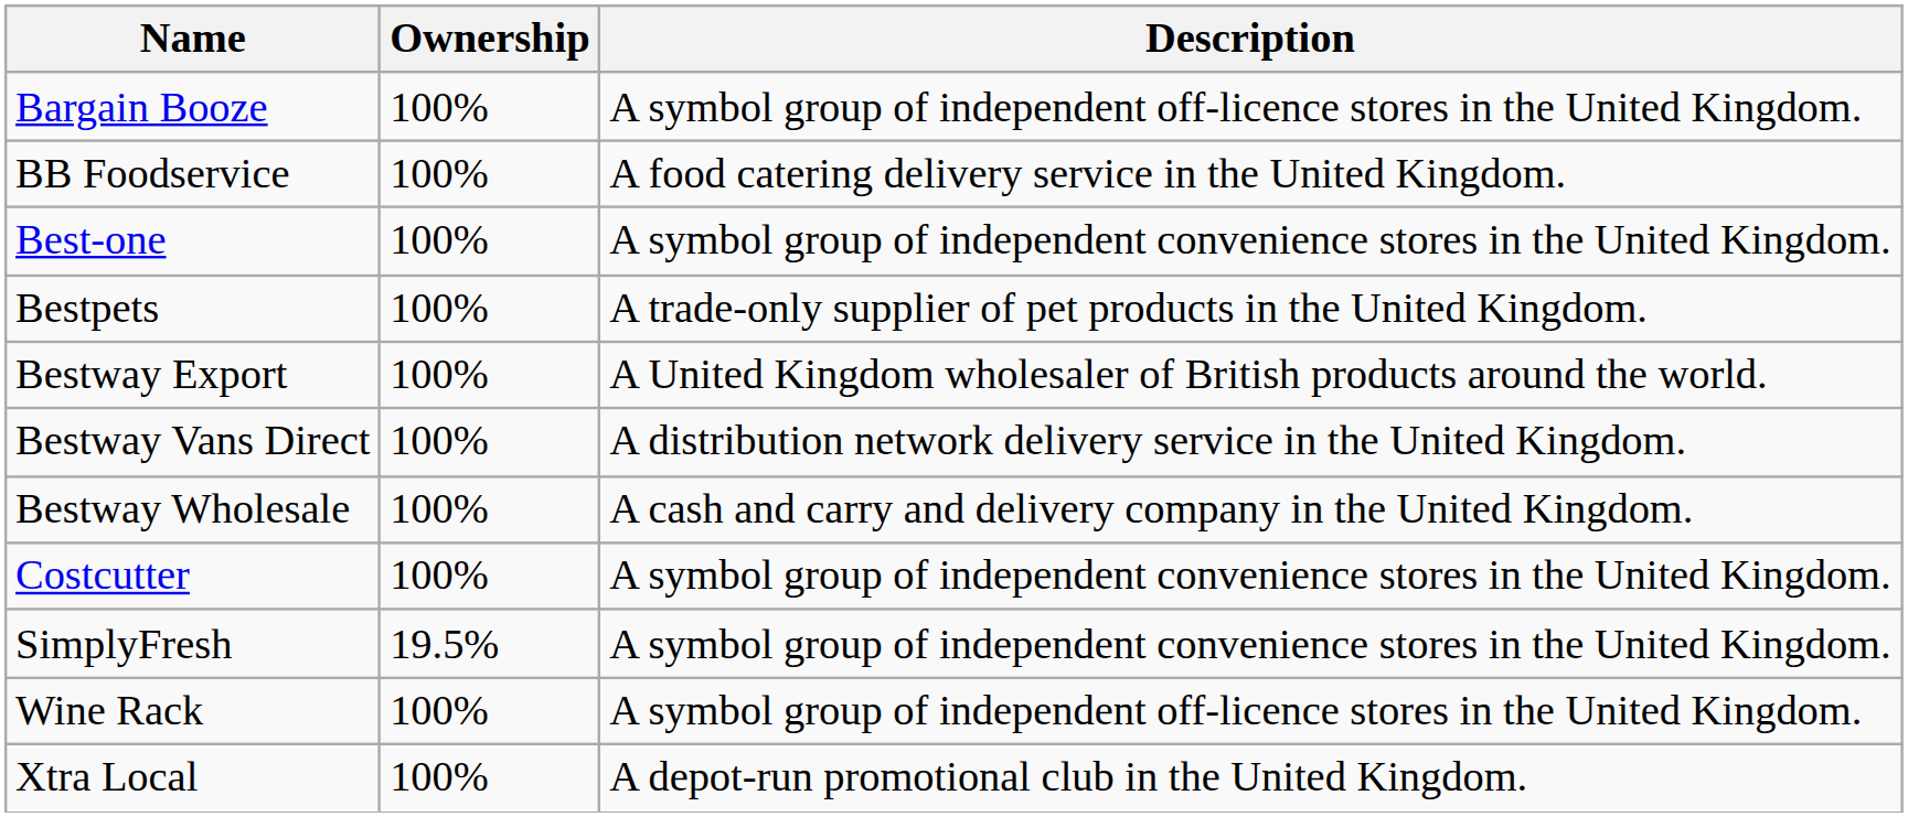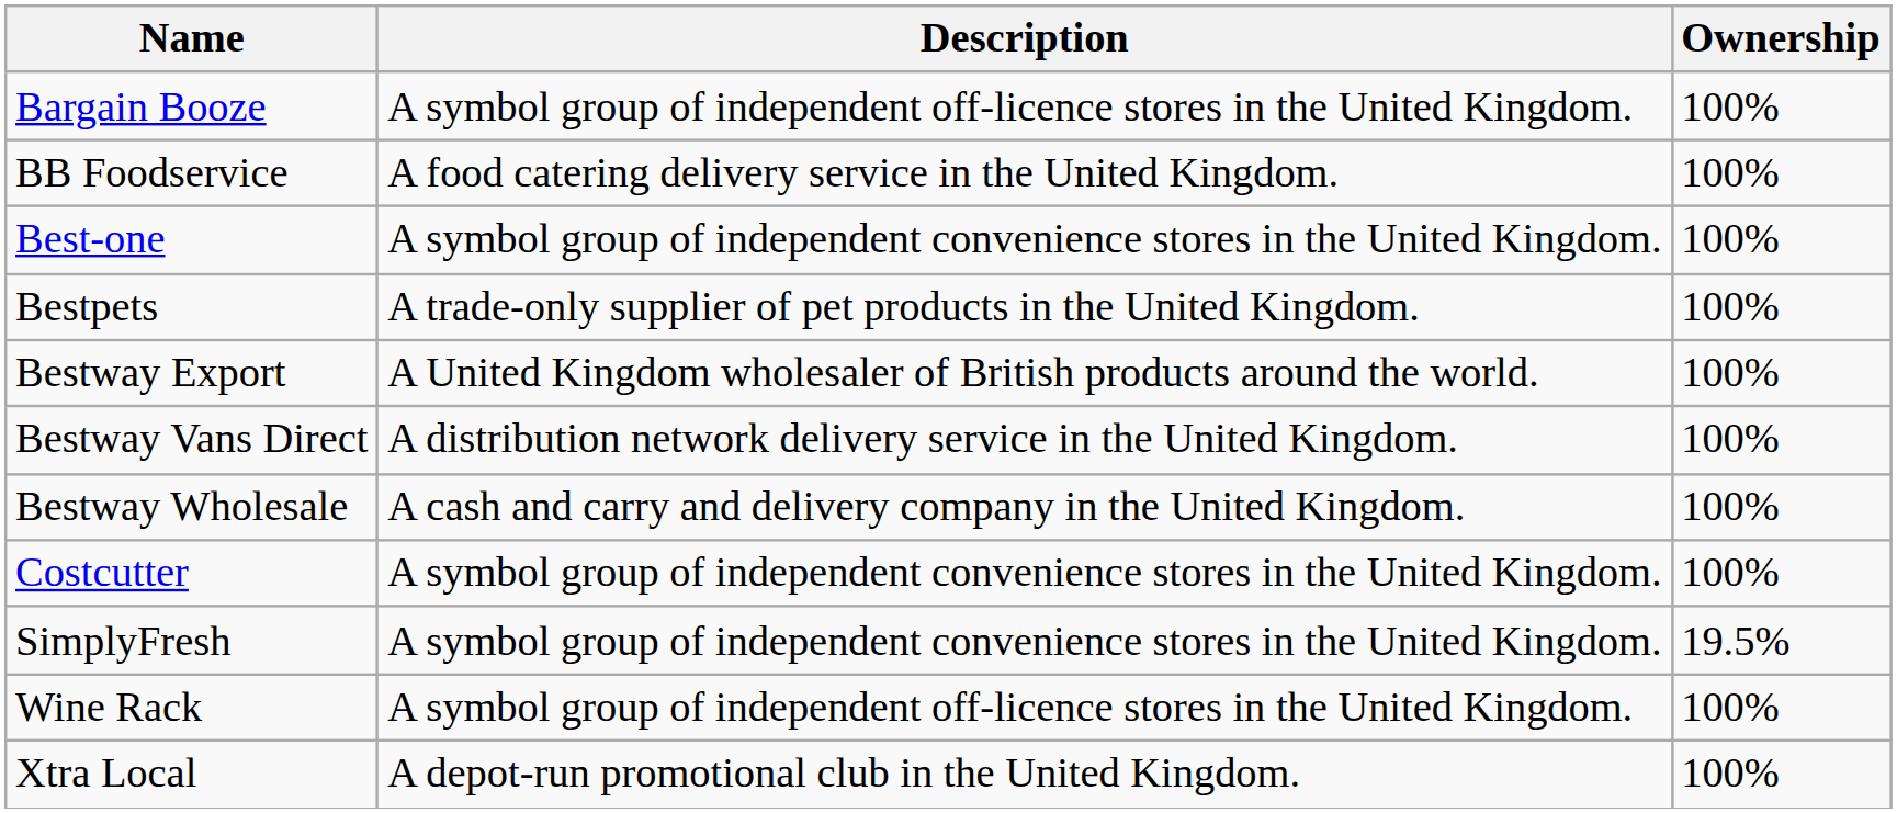 <table class="wikitable">
 <tr>
 <th>Name</th>
+<th>Description</th>
 <th>Ownership</th>
-<th>Description</th>
 </tr>
 <tr>
 <td><a href='#'>Bargain Booze</a></td>
+<td>A symbol group of independent off-licence stores in the United Kingdom.</td>
 <td>100%</td>
-<td>A symbol group of independent off-licence stores in the United Kingdom.</td>
 </tr>
 <tr>
 <td>BB Foodservice</td>
+<td>A food catering delivery service in the United Kingdom.</td>
 <td>100%</td>
-<td>A food catering delivery service in the United Kingdom.</td>
 </tr>
 <tr>
 <td><a href='#'>Best-one</a></td>
+<td>A symbol group of independent convenience stores in the United Kingdom.</td>
 <td>100%</td>
-<td>A symbol group of independent convenience stores in the United Kingdom.</td>
 </tr>
 <tr>
 <td>Bestpets</td>
+<td>A trade-only supplier of pet products in the United Kingdom.</td>
 <td>100%</td>
-<td>A trade-only supplier of pet products in the United Kingdom.</td>
 </tr>
 <tr>
 <td>Bestway Export</td>
+<td>A United Kingdom wholesaler of British products around the world.</td>
 <td>100%</td>
-<td>A United Kingdom wholesaler of British products around the world.</td>
 </tr>
 <tr>
 <td>Bestway Vans Direct</td>
+<td>A distribution network delivery service in the United Kingdom.</td>
 <td>100%</td>
-<td>A distribution network delivery service in the United Kingdom.</td>
 </tr>
 <tr>
 <td>Bestway Wholesale</td>
+<td>A cash and carry and delivery company in the United Kingdom.</td>
 <td>100%</td>
-<td>A cash and carry and delivery company in the United Kingdom.</td>
 </tr>
 <tr>
 <td><a href='#'>Costcutter</a></td>
+<td>A symbol group of independent convenience stores in the United Kingdom.</td>
 <td>100%</td>
-<td>A symbol group of independent convenience stores in the United Kingdom.</td>
 </tr>
 <tr>
 <td>SimplyFresh</td>
+<td>A symbol group of independent convenience stores in the United Kingdom.</td>
 <td>19.5%</td>
-<td>A symbol group of independent convenience stores in the United Kingdom.</td>
 </tr>
 <tr>
 <td>Wine Rack</td>
+<td>A symbol group of independent off-licence stores in the United Kingdom.</td>
 <td>100%</td>
-<td>A symbol group of independent off-licence stores in the United Kingdom.</td>
 </tr>
 <tr>
 <td>Xtra Local</td>
+<td>A depot-run promotional club in the United Kingdom.</td>
 <td>100%</td>
-<td>A depot-run promotional club in the United Kingdom.</td>
 </tr>
 </table>
